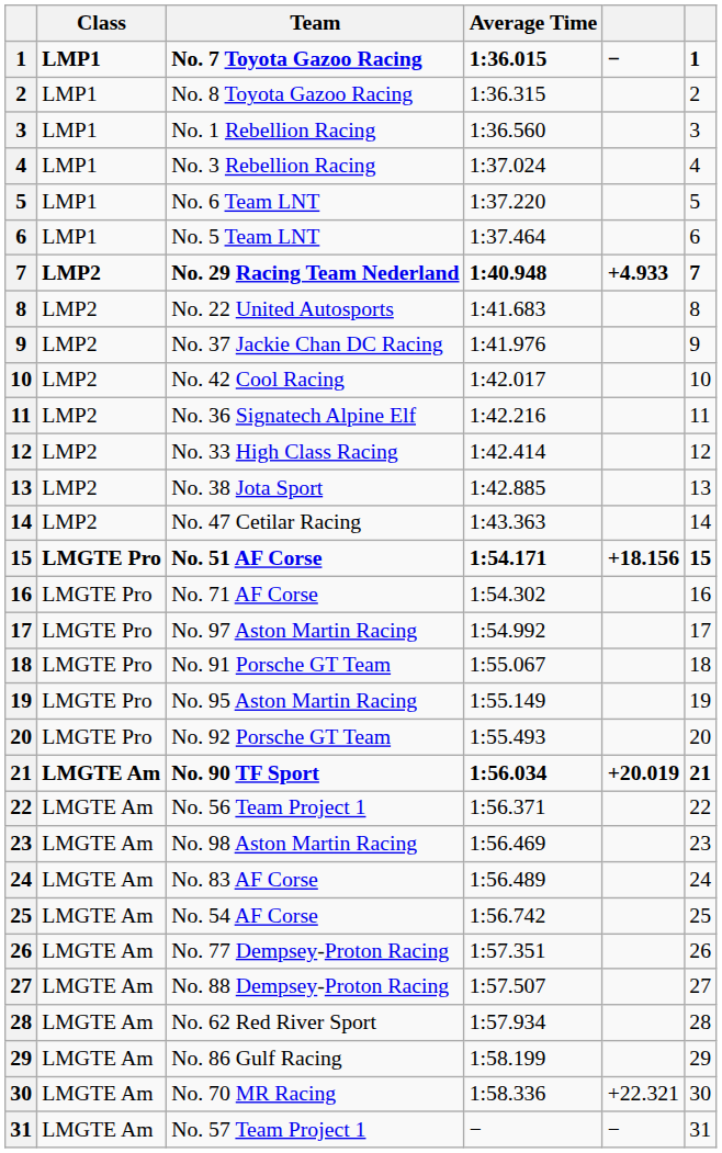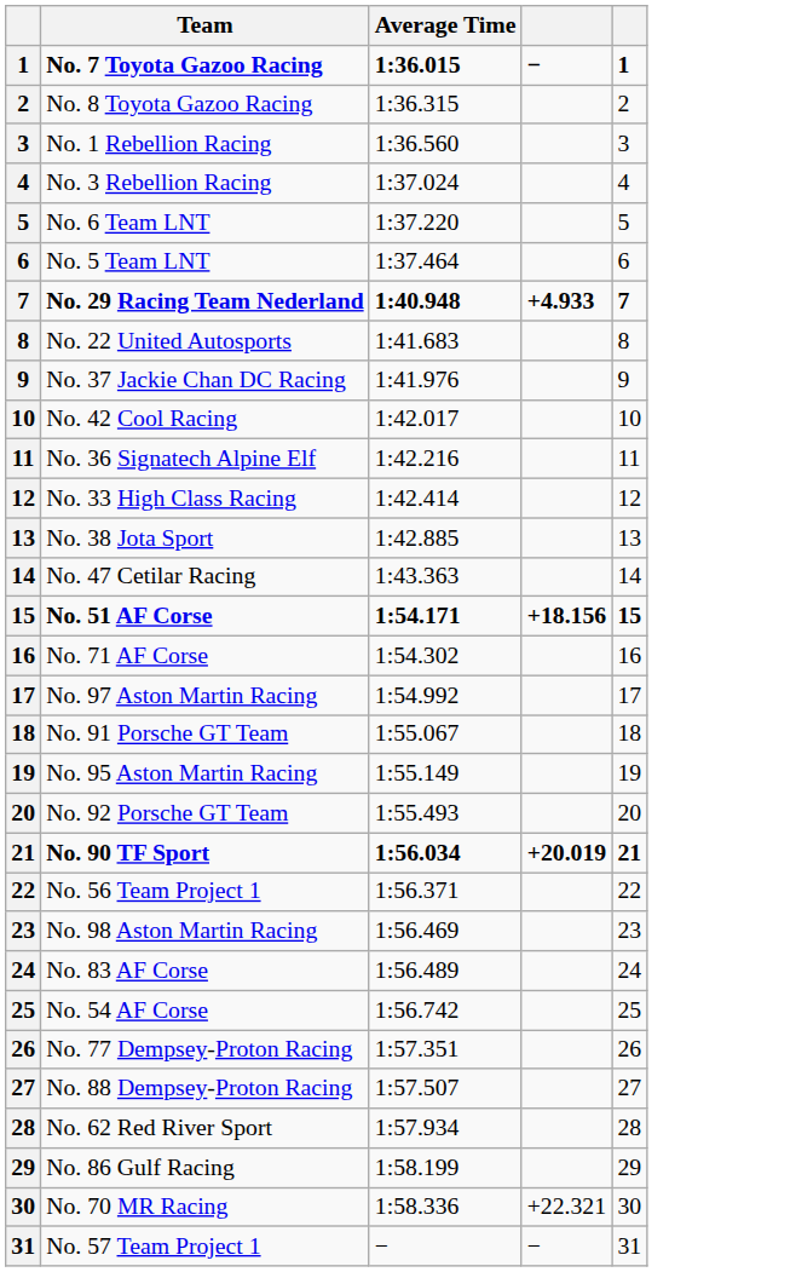 <table class="wikitable" style="font-size: 90%;">
 <tr>
 <th scope="col"></th>
-<th scope="col">Class</th>
 <th scope="col">Team</th>
 <th scope="col">Average Time</th>
 <th scope="col"></th>
 <th scope="col"></th>
 </tr>
 <tr style="font-weight:bold">
 <th scope="row">1</th>
-<td>LMP1</td>
 <td>No. 7 <a href='#'>Toyota Gazoo Racing</a></td>
 <td>1:36.015</td>
 <td>−</td>
 <td>1</td>
 </tr>
 <tr>
 <th scope="row">2</th>
-<td>LMP1</td>
 <td>No. 8 <a href='#'>Toyota Gazoo Racing</a></td>
 <td>1:36.315</td>
 <td></td>
 <td>2</td>
 </tr>
 <tr>
 <th scope="row">3</th>
-<td>LMP1</td>
 <td>No. 1 <a href='#'>Rebellion Racing</a></td>
 <td>1:36.560</td>
 <td></td>
 <td>3</td>
 </tr>
 <tr>
 <th scope="row">4</th>
-<td>LMP1</td>
 <td>No. 3 <a href='#'>Rebellion Racing</a></td>
 <td>1:37.024</td>
 <td></td>
 <td>4</td>
 </tr>
 <tr>
 <th scope="row">5</th>
-<td>LMP1</td>
 <td>No. 6 <a href='#'>Team LNT</a></td>
 <td>1:37.220</td>
 <td></td>
 <td>5</td>
 </tr>
 <tr>
 <th scope="row">6</th>
-<td>LMP1</td>
 <td>No. 5 <a href='#'>Team LNT</a></td>
 <td>1:37.464</td>
 <td></td>
 <td>6</td>
 </tr>
 <tr>
 <th scope="row">7</th>
-<td><strong>LMP2</strong></td>
 <td><strong>No. 29 <a href='#'>Racing Team Nederland</a></strong></td>
 <td><strong>1:40.948</strong></td>
 <td><strong>+4.933</strong></td>
 <td><strong>7</strong></td>
 </tr>
 <tr>
 <th scope="row">8</th>
-<td>LMP2</td>
 <td>No. 22 <a href='#'>United Autosports</a></td>
 <td>1:41.683</td>
 <td></td>
 <td>8</td>
 </tr>
 <tr>
 <th scope="row">9</th>
-<td>LMP2</td>
 <td>No. 37 <a href='#'>Jackie Chan DC Racing</a></td>
 <td>1:41.976</td>
 <td></td>
 <td>9</td>
 </tr>
 <tr>
 <th scope="row">10</th>
-<td>LMP2</td>
 <td>No. 42 <a href='#'>Cool Racing</a></td>
 <td>1:42.017</td>
 <td></td>
 <td>10</td>
 </tr>
 <tr>
 <th scope="row">11</th>
-<td>LMP2</td>
 <td>No. 36 <a href='#'>Signatech Alpine Elf</a></td>
 <td>1:42.216</td>
 <td></td>
 <td>11</td>
 </tr>
 <tr>
 <th scope="row">12</th>
-<td>LMP2</td>
 <td>No. 33 <a href='#'>High Class Racing</a></td>
 <td>1:42.414</td>
 <td></td>
 <td>12</td>
 </tr>
 <tr>
 <th scope="row">13</th>
-<td>LMP2</td>
 <td>No. 38 <a href='#'>Jota Sport</a></td>
 <td>1:42.885</td>
 <td></td>
 <td>13</td>
 </tr>
 <tr>
 <th scope="row">14</th>
-<td>LMP2</td>
 <td>No. 47 Cetilar Racing</td>
 <td>1:43.363</td>
 <td></td>
 <td>14</td>
 </tr>
 <tr>
 <th scope="row">15</th>
-<td><strong>LMGTE Pro</strong></td>
 <td><strong>No. 51 <a href='#'>AF Corse</a></strong></td>
 <td><strong>1:54.171</strong></td>
 <td><strong>+18.156</strong></td>
 <td><strong>15</strong></td>
 </tr>
 <tr>
 <th scope="row">16</th>
-<td>LMGTE Pro</td>
 <td>No. 71 <a href='#'>AF Corse</a></td>
 <td>1:54.302</td>
 <td></td>
 <td>16</td>
 </tr>
 <tr>
 <th scope="row">17</th>
-<td>LMGTE Pro</td>
 <td>No. 97 <a href='#'>Aston Martin Racing</a></td>
 <td>1:54.992</td>
 <td></td>
 <td>17</td>
 </tr>
 <tr>
 <th scope="row">18</th>
-<td>LMGTE Pro</td>
 <td>No. 91 <a href='#'>Porsche GT Team</a></td>
 <td>1:55.067</td>
 <td></td>
 <td>18</td>
 </tr>
 <tr>
 <th scope="row">19</th>
-<td>LMGTE Pro</td>
 <td>No. 95 <a href='#'>Aston Martin Racing</a></td>
 <td>1:55.149</td>
 <td></td>
 <td>19</td>
 </tr>
 <tr>
 <th scope="row">20</th>
-<td>LMGTE Pro</td>
 <td>No. 92 <a href='#'>Porsche GT Team</a></td>
 <td>1:55.493</td>
 <td></td>
 <td>20</td>
 </tr>
 <tr>
 <th scope="row">21</th>
-<td><strong>LMGTE Am</strong></td>
 <td><strong>No. 90 <a href='#'>TF Sport</a></strong></td>
 <td><strong>1:56.034</strong></td>
 <td><strong>+20.019</strong></td>
 <td><strong>21</strong></td>
 </tr>
 <tr>
 <th scope="row">22</th>
-<td>LMGTE Am</td>
 <td>No. 56 <a href='#'>Team Project 1</a></td>
 <td>1:56.371</td>
 <td></td>
 <td>22</td>
 </tr>
 <tr>
 <th scope="row">23</th>
-<td>LMGTE Am</td>
 <td>No. 98 <a href='#'>Aston Martin Racing</a></td>
 <td>1:56.469</td>
 <td></td>
 <td>23</td>
 </tr>
 <tr>
 <th scope="row">24</th>
-<td>LMGTE Am</td>
 <td>No. 83 <a href='#'>AF Corse</a></td>
 <td>1:56.489</td>
 <td></td>
 <td>24</td>
 </tr>
 <tr>
 <th scope="row">25</th>
-<td>LMGTE Am</td>
 <td>No. 54 <a href='#'>AF Corse</a></td>
 <td>1:56.742</td>
 <td></td>
 <td>25</td>
 </tr>
 <tr>
 <th scope="row">26</th>
-<td>LMGTE Am</td>
 <td>No. 77 <a href='#'>Dempsey</a>-<a href='#'>Proton Racing</a></td>
 <td>1:57.351</td>
 <td></td>
 <td>26</td>
 </tr>
 <tr>
 <th scope="row">27</th>
-<td>LMGTE Am</td>
 <td>No. 88 <a href='#'>Dempsey</a>-<a href='#'>Proton Racing</a></td>
 <td>1:57.507</td>
 <td></td>
 <td>27</td>
 </tr>
 <tr>
 <th scope="row">28</th>
-<td>LMGTE Am</td>
 <td>No. 62 Red River Sport</td>
 <td>1:57.934</td>
 <td></td>
 <td>28</td>
 </tr>
 <tr>
 <th scope="row">29</th>
-<td>LMGTE Am</td>
 <td>No. 86 Gulf Racing</td>
 <td>1:58.199</td>
 <td></td>
 <td>29</td>
 </tr>
 <tr>
 <th scope="row">30</th>
-<td>LMGTE Am</td>
 <td>No. 70 <a href='#'>MR Racing</a></td>
 <td>1:58.336</td>
 <td>+22.321</td>
 <td>30</td>
 </tr>
 <tr>
 <th scope="row">31</th>
-<td>LMGTE Am</td>
 <td>No. 57 <a href='#'>Team Project 1</a></td>
 <td>−</td>
 <td>−</td>
 <td>31</td>
 </tr>
 </table>
